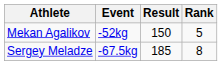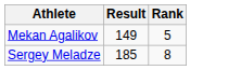 <table class="wikitable">
 <tr>
 <th>Athlete</th>
-<th>Event</th>
 <th>Result</th>
 <th>Rank</th>
 </tr>
 <tr align=center>
 <td align=left><a href='#'>Mekan Agalikov</a></td>
-<td align=left><a href='#'>-52kg</a></td>
-<td>150</td>
+<td>149</td>
 <td>5</td>
 </tr>
 <tr align=center>
 <td align=left><a href='#'>Sergey Meladze</a></td>
-<td align=left><a href='#'>-67.5kg</a></td>
 <td>185</td>
 <td>8</td>
 </tr>
 </table>
